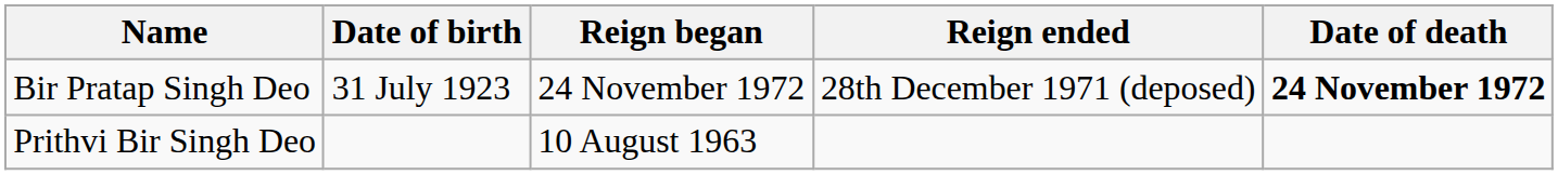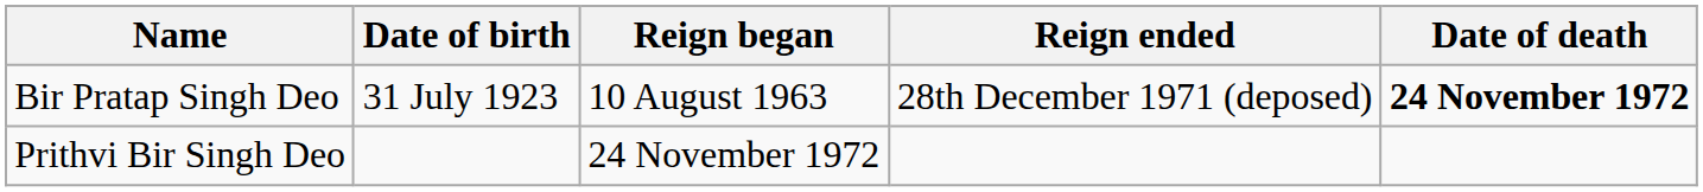 <table class="wikitable">
 <tr>
 <th>Name</th>
 <th>Date of birth</th>
 <th>Reign began</th>
 <th>Reign ended</th>
 <th>Date of death</th>
 </tr>
 <tr>
 <td>Bir Pratap Singh Deo</td>
 <td>31 July 1923</td>
-<td>24 November 1972</td>
+<td>10 August 1963</td>
 <td>28th December 1971 (deposed)</td>
 <td><strong>24 November 1972</strong></td>
 </tr>
 <tr>
 <td>Prithvi Bir Singh Deo</td>
 <td></td>
-<td>10 August 1963</td>
+<td>24 November 1972</td>
 <td></td>
 <td></td>
 </tr>
 </table>
